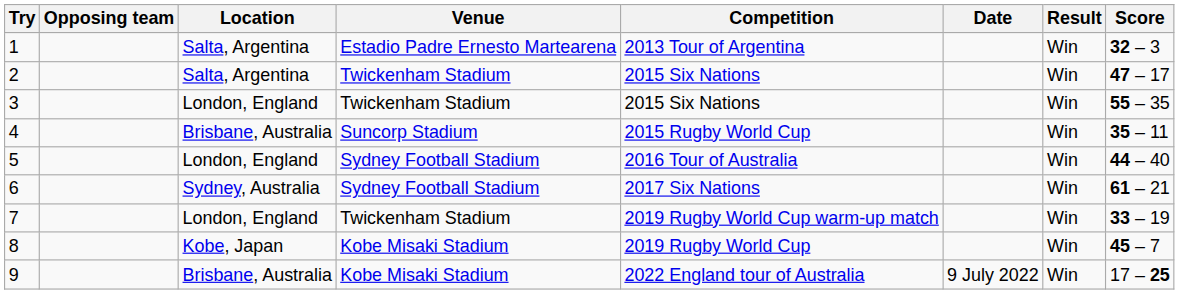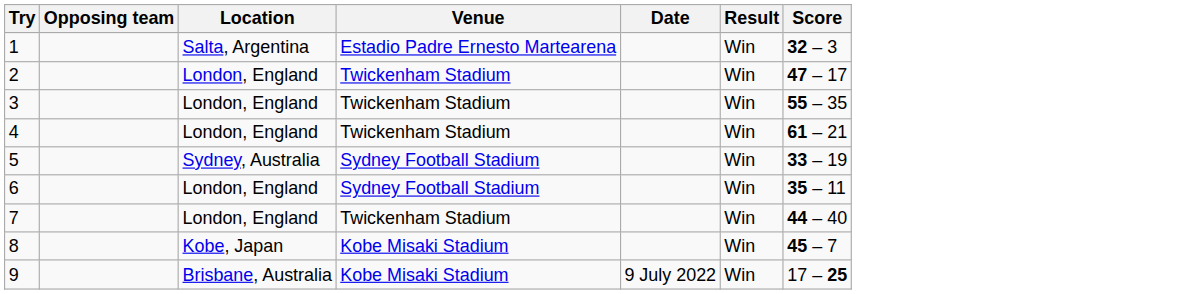 <table class="wikitable" style="font-size:100%">
 <tr>
 <th>Try</th>
 <th>Opposing team</th>
 <th>Location</th>
 <th>Venue</th>
-<th>Competition</th>
 <th>Date</th>
 <th>Result</th>
 <th>Score</th>
 </tr>
 <tr>
 <td>1</td>
 <td></td>
 <td><a href='#'>Salta</a>, Argentina</td>
 <td><a href='#'>Estadio Padre Ernesto Martearena</a></td>
-<td><a href='#'>2013 Tour of Argentina</a></td>
 <td></td>
 <td>Win</td>
 <td><strong>32</strong> – 3</td>
 </tr>
 <tr>
 <td>2</td>
 <td></td>
-<td><a href='#'>Salta</a>, Argentina</td>
+<td><a href='#'>London</a>, England</td>
 <td><a href='#'>Twickenham Stadium</a></td>
-<td><a href='#'>2015 Six Nations</a></td>
 <td></td>
 <td>Win</td>
 <td><strong>47</strong> – 17</td>
 </tr>
 <tr>
 <td>3</td>
 <td></td>
 <td>London, England</td>
 <td>Twickenham Stadium</td>
-<td>2015 Six Nations</td>
 <td></td>
 <td>Win</td>
 <td><strong>55</strong> – 35</td>
 </tr>
 <tr>
 <td>4</td>
 <td></td>
-<td><a href='#'>Brisbane</a>, Australia</td>
-<td><a href='#'>Suncorp Stadium</a></td>
-<td><a href='#'>2015 Rugby World Cup</a></td>
+<td>London, England</td>
+<td>Twickenham Stadium</td>
 <td></td>
 <td>Win</td>
-<td><strong>35</strong> – 11</td>
+<td><strong>61</strong> – 21</td>
 </tr>
 <tr>
 <td>5</td>
 <td></td>
-<td>London, England</td>
+<td><a href='#'>Sydney</a>, Australia</td>
 <td><a href='#'>Sydney Football Stadium</a></td>
-<td><a href='#'>2016 Tour of Australia</a></td>
 <td></td>
 <td>Win</td>
-<td><strong>44</strong> – 40</td>
+<td><strong>33</strong> – 19</td>
 </tr>
 <tr>
 <td>6</td>
 <td></td>
-<td><a href='#'>Sydney</a>, Australia</td>
+<td>London, England</td>
 <td><a href='#'>Sydney Football Stadium</a></td>
-<td><a href='#'>2017 Six Nations</a></td>
 <td></td>
 <td>Win</td>
-<td><strong>61</strong> – 21</td>
+<td><strong>35</strong> – 11</td>
 </tr>
 <tr>
 <td>7</td>
 <td></td>
 <td>London, England</td>
 <td>Twickenham Stadium</td>
-<td><a href='#'>2019 Rugby World Cup warm-up match</a></td>
 <td></td>
 <td>Win</td>
-<td><strong>33</strong> – 19</td>
+<td><strong>44</strong> – 40</td>
 </tr>
 <tr>
 <td>8</td>
 <td></td>
 <td><a href='#'>Kobe</a>, Japan</td>
 <td><a href='#'>Kobe Misaki Stadium</a></td>
-<td><a href='#'>2019 Rugby World Cup</a></td>
 <td></td>
 <td>Win</td>
 <td><strong>45</strong> – 7</td>
 </tr>
 <tr>
 <td>9</td>
 <td></td>
 <td><a href='#'>Brisbane</a>, Australia</td>
 <td><a href='#'>Kobe Misaki Stadium</a></td>
-<td><a href='#'>2022 England tour of Australia</a></td>
 <td>9 July 2022</td>
 <td>Win</td>
 <td>17 – <strong>25</strong></td>
 </tr>
 </table>
